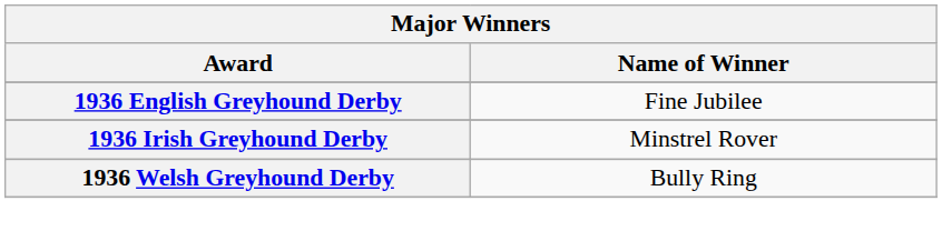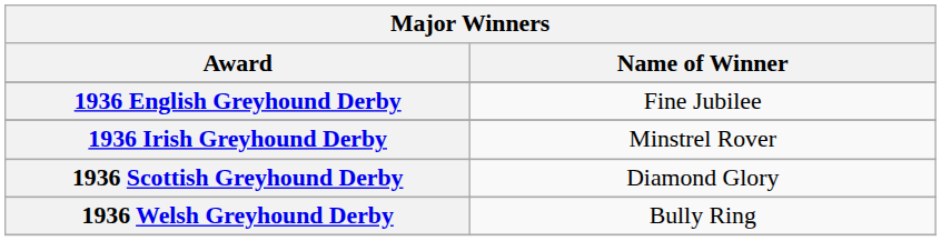 <table class="wikitable">
 <tr>
 <th colspan="2">Major Winners</th>
 </tr>
 <tr>
 <th width=300>Award</th>
 <th width=300>Name of Winner</th>
 </tr>
 <tr>
 </tr>
 <tr align=center>
 <th><a href='#'>1936 English Greyhound Derby</a></th>
 <td>Fine Jubilee</td>
 </tr>
 <tr>
 </tr>
 <tr align=center>
 <th><a href='#'>1936 Irish Greyhound Derby</a></th>
 <td>Minstrel Rover</td>
 </tr>
 <tr>
 </tr>
+<tr align=center>
+<th>1936 <a href='#'>Scottish Greyhound Derby</a></th>
+<td>Diamond Glory</td>
+</tr>
 <tr>
 </tr>
 <tr align=center>
 <th>1936 <a href='#'>Welsh Greyhound Derby</a></th>
 <td>Bully Ring</td>
 </tr>
 <tr>
 </tr>
 </table>
